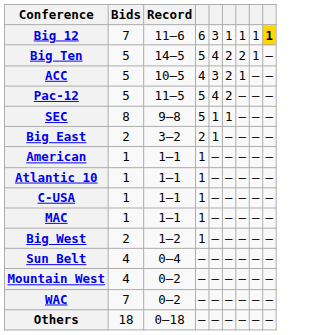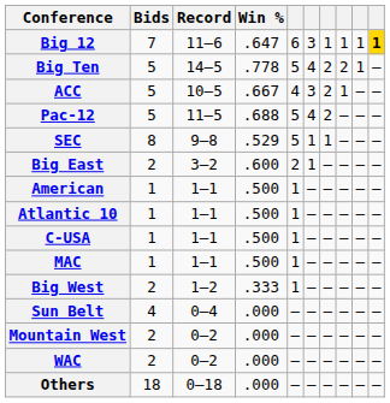 <table class="wikitable sortable plainrowheaders" style="text-align:center;">
 <tr>
 <th scope="col">Conference</th>
 <th scope="col">Bids</th>
 <th scope="col">Record</th>
+<th scope="col">Win %</th>
 <th scope="col"></th>
 <th scope="col"></th>
 <th scope="col"></th>
 <th scope="col"></th>
 <th scope="col"></th>
 <th scope="col"></th>
 </tr>
 <tr>
 <th scope="row"><a href='#'>Big 12</a></th>
 <td>7</td>
 <td>11–6</td>
+<td>.647</td>
 <td>6</td>
 <td>3</td>
 <td>1</td>
 <td>1</td>
 <td>1</td>
 <td style="background:gold;"><strong>1</strong></td>
 </tr>
 <tr>
 <th scope="row"><a href='#'>Big Ten</a></th>
 <td>5</td>
 <td>14–5</td>
+<td>.778</td>
 <td>5</td>
 <td>4</td>
 <td>2</td>
 <td>2</td>
 <td>1</td>
 <td>–</td>
 </tr>
 <tr>
 <th scope="row"><a href='#'>ACC</a></th>
 <td>5</td>
 <td>10–5</td>
+<td>.667</td>
 <td>4</td>
 <td>3</td>
 <td>2</td>
 <td>1</td>
 <td>–</td>
 <td>–</td>
 </tr>
 <tr>
 <th scope="row"><a href='#'>Pac-12</a></th>
 <td>5</td>
 <td>11–5</td>
+<td>.688</td>
 <td>5</td>
 <td>4</td>
 <td>2</td>
 <td>–</td>
 <td>–</td>
 <td>–</td>
 </tr>
 <tr>
 <th scope="row"><a href='#'>SEC</a></th>
 <td>8</td>
 <td>9–8</td>
+<td>.529</td>
 <td>5</td>
 <td>1</td>
 <td>1</td>
 <td>–</td>
 <td>–</td>
 <td>–</td>
 </tr>
 <tr>
 <th scope="row"><a href='#'>Big East</a></th>
 <td>2</td>
 <td>3–2</td>
+<td>.600</td>
 <td>2</td>
 <td>1</td>
 <td>–</td>
 <td>–</td>
 <td>–</td>
 <td>–</td>
 </tr>
 <tr>
 <th scope="row"><a href='#'>American</a></th>
 <td>1</td>
 <td>1–1</td>
+<td>.500</td>
 <td>1</td>
 <td>–</td>
 <td>–</td>
 <td>–</td>
 <td>–</td>
 <td>–</td>
 </tr>
 <tr>
 <th scope="row"><a href='#'>Atlantic 10</a></th>
 <td>1</td>
 <td>1–1</td>
+<td>.500</td>
 <td>1</td>
 <td>–</td>
 <td>–</td>
 <td>–</td>
 <td>–</td>
 <td>–</td>
 </tr>
 <tr>
 <th scope="row"><a href='#'>C-USA</a></th>
 <td>1</td>
 <td>1–1</td>
+<td>.500</td>
 <td>1</td>
 <td>–</td>
 <td>–</td>
 <td>–</td>
 <td>–</td>
 <td>–</td>
 </tr>
 <tr>
 <th scope="row"><a href='#'>MAC</a></th>
 <td>1</td>
 <td>1–1</td>
+<td>.500</td>
 <td>1</td>
 <td>–</td>
 <td>–</td>
 <td>–</td>
 <td>–</td>
 <td>–</td>
 </tr>
 <tr>
 <th scope="row"><a href='#'>Big West</a></th>
 <td>2</td>
 <td>1–2</td>
+<td>.333</td>
 <td>1</td>
 <td>–</td>
 <td>–</td>
 <td>–</td>
 <td>–</td>
 <td>–</td>
 </tr>
 <tr>
 <th scope="row"><a href='#'>Sun Belt</a></th>
 <td>4</td>
 <td>0–4</td>
+<td>.000</td>
 <td>–</td>
 <td>–</td>
 <td>–</td>
 <td>–</td>
 <td>–</td>
 <td>–</td>
 </tr>
 <tr>
 <th scope="row"><a href='#'>Mountain West</a></th>
-<td>4</td>
+<td>2</td>
 <td>0–2</td>
+<td>.000</td>
 <td>–</td>
 <td>–</td>
 <td>–</td>
 <td>–</td>
 <td>–</td>
 <td>–</td>
 </tr>
 <tr>
 <th scope="row"><a href='#'>WAC</a></th>
-<td>7</td>
+<td>2</td>
 <td>0–2</td>
+<td>.000</td>
 <td>–</td>
 <td>–</td>
 <td>–</td>
 <td>–</td>
 <td>–</td>
 <td>–</td>
 </tr>
 <tr>
 <th scope="row">Others</th>
 <td>18</td>
 <td>0–18</td>
+<td>.000</td>
 <td>–</td>
 <td>–</td>
 <td>–</td>
 <td>–</td>
 <td>–</td>
 <td>–</td>
 </tr>
 </table>
